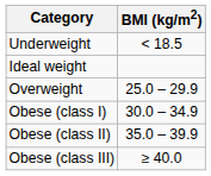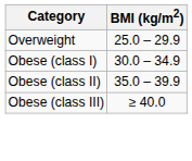 <table class="wikitable" style="float: right; margin-left: 1em; text-align:center">
 <tr>
 <th>Category</th>
 <th>BMI (kg/m<sup>2</sup>)</th>
-</tr>
-<tr>
-<td style="text-align: left;">Underweight</td>
-<td>< 18.5</td>
-</tr>
-<tr>
-<td style="text-align: left;">Ideal weight</td>
-<td></td>
 </tr>
 <tr>
 <td style="text-align: left;">Overweight</td>
 <td>25.0 – 29.9</td>
 </tr>
 <tr>
 <td style="text-align: left;">Obese (class I)</td>
 <td>30.0 – 34.9</td>
 </tr>
 <tr>
 <td style="text-align: left;">Obese (class II)</td>
 <td>35.0 – 39.9</td>
 </tr>
 <tr>
 <td style="text-align: left;">Obese (class III)</td>
 <td>≥ 40.0</td>
 </tr>
 </table>
